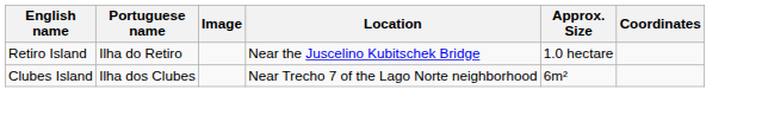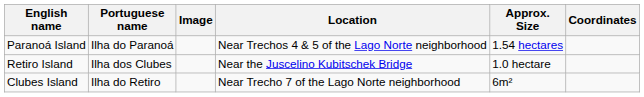 <table class="wikitable">
 <tr>
 <th>English<br>name</th>
 <th>Portuguese<br>name</th>
 <th>Image</th>
 <th>Location</th>
 <th>Approx.<br>Size</th>
 <th>Coordinates</th>
 </tr>
 <tr>
+<td>Paranoá Island</td>
+<td>Ilha do Paranoá</td>
+<td></td>
+<td>Near Trechos 4 & 5 of the <a href='#'>Lago Norte</a> neighborhood</td>
+<td>1.54 <a href='#'>hectares</a></td>
+<td></td>
+</tr>
+<tr>
 <td>Retiro Island</td>
-<td>Ilha do Retiro</td>
+<td>Ilha dos Clubes</td>
 <td></td>
 <td>Near the <a href='#'>Juscelino Kubitschek Bridge</a></td>
 <td>1.0 hectare</td>
 <td></td>
 </tr>
 <tr>
 <td>Clubes Island</td>
-<td>Ilha dos Clubes</td>
+<td>Ilha do Retiro</td>
 <td></td>
 <td>Near Trecho 7 of the Lago Norte neighborhood</td>
 <td>6m²</td>
 <td></td>
 </tr>
 </table>
